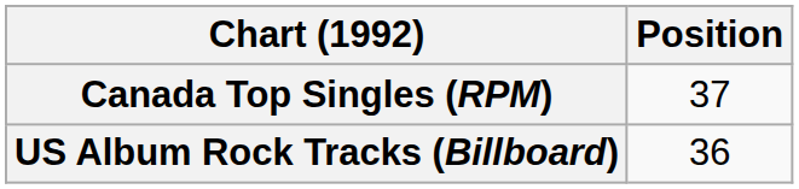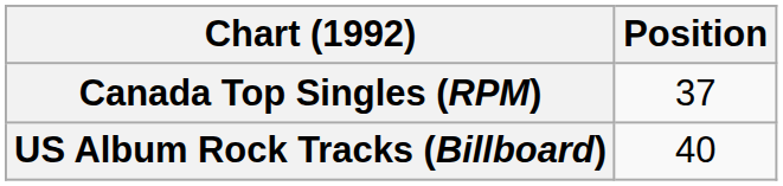 <table class="wikitable plainrowheaders" style="text-align:center">
 <tr>
 <th>Chart (1992)</th>
 <th>Position</th>
 </tr>
 <tr>
 <th scope="row">Canada Top Singles (<em>RPM</em>)</th>
 <td>37</td>
 </tr>
 <tr>
 <th scope="row">US Album Rock Tracks (<em>Billboard</em>)</th>
-<td>36</td>
+<td>40</td>
 </tr>
 </table>
